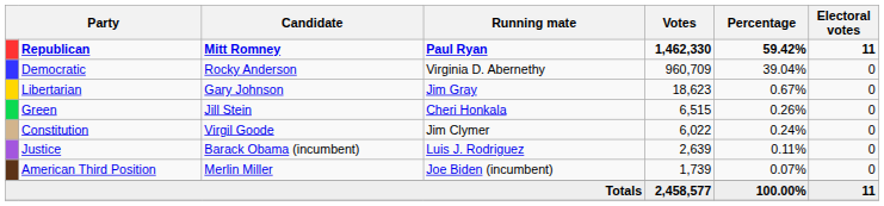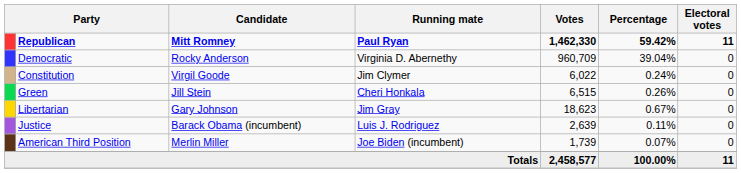 <table class="wikitable" style="font-size: 95%;">
 <tr>
 <th colspan="2" style="width: 15em">Party</th>
 <th style="width: 17em">Candidate</th>
 <th style="width: 17em">Running mate</th>
 <th style="width: 5em">Votes</th>
 <th style="width: 7em">Percentage</th>
 <th style="width: 5em">Electoral votes</th>
 </tr>
 <tr>
 <th style="background-color:#FF3333; width: 3px"></th>
 <td style="width: 130px"><strong><a href='#'>Republican</a></strong></td>
 <td><strong><a href='#'>Mitt Romney</a></strong></td>
 <td><strong><a href='#'>Paul Ryan</a></strong></td>
 <td align="right"><strong>1,462,330</strong></td>
 <td align="right"><strong>59.42%</strong></td>
 <td align="right"><strong>11</strong></td>
 </tr>
 <tr>
 <th style="background-color:#3333FF; width: 3px"></th>
 <td style="width: 130px"><a href='#'>Democratic</a></td>
 <td><a href='#'>Rocky Anderson</a></td>
 <td>Virginia D. Abernethy</td>
 <td align="right">960,709</td>
 <td align="right">39.04%</td>
 <td align="right">0</td>
 </tr>
 <tr>
-<th style="background-color:#FFD700; width: 3px"></th>
-<td style="width: 130px"><a href='#'>Libertarian</a></td>
-<td><a href='#'>Gary Johnson</a></td>
-<td><a href='#'>Jim Gray</a></td>
-<td align="right">18,623</td>
-<td align="right">0.67%</td>
+<th style="background-color:#D2B48C; width: 3px"></th>
+<td style="width: 130px"><a href='#'>Constitution</a></td>
+<td><a href='#'>Virgil Goode</a></td>
+<td>Jim Clymer</td>
+<td align="right">6,022</td>
+<td align="right">0.24%</td>
 <td align="right">0</td>
 </tr>
 <tr>
 <th style="background-color:#0BDA51; width: 3px"></th>
 <td style="width: 130px"><a href='#'>Green</a></td>
 <td><a href='#'>Jill Stein</a></td>
 <td><a href='#'>Cheri Honkala</a></td>
 <td align="right">6,515</td>
 <td align="right">0.26%</td>
 <td align="right">0</td>
 </tr>
 <tr>
-<th style="background-color:#D2B48C; width: 3px"></th>
-<td style="width: 130px"><a href='#'>Constitution</a></td>
-<td><a href='#'>Virgil Goode</a></td>
-<td>Jim Clymer</td>
-<td align="right">6,022</td>
-<td align="right">0.24%</td>
+<th style="background-color:#FFD700; width: 3px"></th>
+<td style="width: 130px"><a href='#'>Libertarian</a></td>
+<td><a href='#'>Gary Johnson</a></td>
+<td><a href='#'>Jim Gray</a></td>
+<td align="right">18,623</td>
+<td align="right">0.67%</td>
 <td align="right">0</td>
 </tr>
 <tr>
 <th style="background-color:#A356DE; width: 3px"></th>
 <td style="width: 130px"><a href='#'>Justice</a></td>
 <td><a href='#'>Barack Obama</a> (incumbent)</td>
 <td><a href='#'>Luis J. Rodriguez</a></td>
 <td align="right">2,639</td>
 <td align="right">0.11%</td>
 <td align="right">0</td>
 </tr>
 <tr>
 <th style="background-color:#5C3317; width: 3px"></th>
 <td style="width: 130px"><a href='#'>American Third Position</a></td>
 <td><a href='#'>Merlin Miller</a></td>
 <td><a href='#'>Joe Biden</a> (incumbent)</td>
 <td align="right">1,739</td>
 <td align="right">0.07%</td>
 <td align="right">0</td>
 </tr>
 <tr>
 </tr>
 <tr bgcolor="#EEEEEE">
 <td colspan="4" align="right"><strong>Totals</strong></td>
 <td align="right"><strong>2,458,577</strong></td>
 <td align="right"><strong>100.00%</strong></td>
 <td align="right"><strong>11</strong></td>
 </tr>
 <tr bgcolor="#EEEEEE">
 </tr>
 </table>
